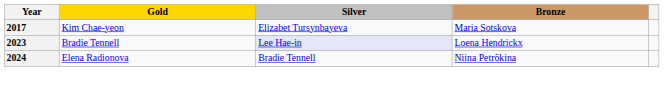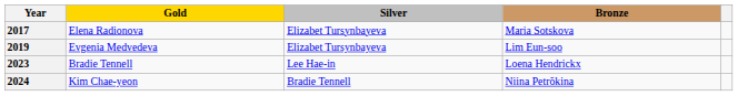 <table class="wikitable unsortable" style="text-align:left; width:85%">
 <tr>
 <th scope="col" style="text-align:center">Year</th>
 <td scope="col" style="text-align:center; width:30%; background:gold"><strong>Gold</strong></td>
 <td scope="col" style="text-align:center; width:30%; background:silver"><strong>Silver</strong></td>
 <td scope="col" style="text-align:center; width:30%; background:#c96"><strong>Bronze</strong></td>
 <th scope="col" style="text-align:center"></th>
 </tr>
 <tr>
 <th scope="row" style="text-align:left">2017</th>
-<td> <a href='#'>Kim Chae-yeon</a></td>
+<td> <a href='#'>Elena Radionova</a></td>
 <td> <a href='#'>Elizabet Tursynbayeva</a></td>
 <td> <a href='#'>Maria Sotskova</a></td>
 <td></td>
 </tr>
 <tr>
+<th scope="row" style="text-align:left">2019</th>
+<td> <a href='#'>Evgenia Medvedeva</a></td>
+<td> <a href='#'>Elizabet Tursynbayeva</a></td>
+<td> <a href='#'>Lim Eun-soo</a></td>
+<td></td>
+</tr>
+<tr>
 <th scope="row" style="text-align:left">2023</th>
 <td> <a href='#'>Bradie Tennell</a></td>
-<td style="background: lavender;"> <a href='#'>Lee Hae-in</a></td>
+<td> <a href='#'>Lee Hae-in</a></td>
 <td> <a href='#'>Loena Hendrickx</a></td>
 <td></td>
 </tr>
 <tr>
 <th scope="row" style="text-align:left">2024</th>
-<td> <a href='#'>Elena Radionova</a></td>
+<td> <a href='#'>Kim Chae-yeon</a></td>
 <td> <a href='#'>Bradie Tennell</a></td>
 <td> <a href='#'>Niina Petrõkina</a></td>
 <td></td>
 </tr>
 </table>
